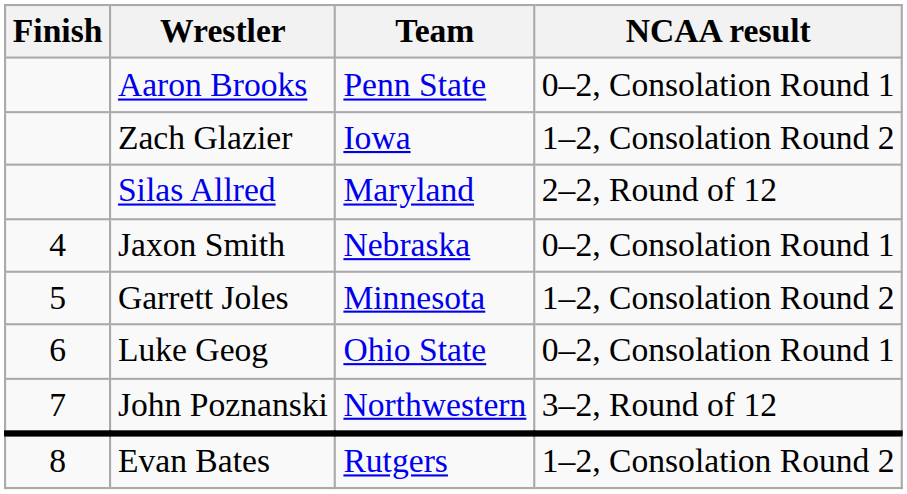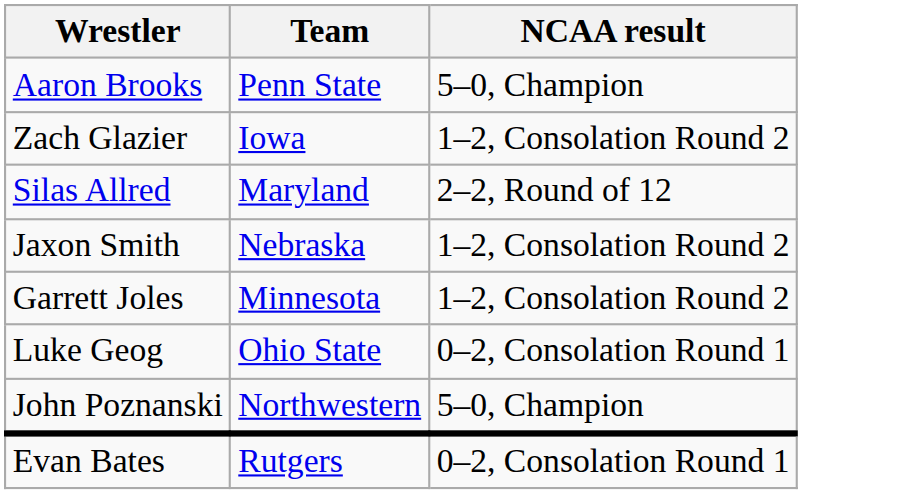 <table class="wikitable" style="text-align:left;">
 <tr>
-<th>Finish</th>
 <th>Wrestler</th>
 <th>Team</th>
 <th>NCAA result</th>
 </tr>
 <tr>
-<td align="center"></td>
 <td><a href='#'>Aaron Brooks</a></td>
 <td><a href='#'>Penn State</a></td>
-<td>0–2, Consolation Round 1</td>
+<td>5–0, Champion</td>
 </tr>
 <tr>
-<td align="center"></td>
 <td>Zach Glazier</td>
 <td><a href='#'>Iowa</a></td>
 <td>1–2, Consolation Round 2</td>
 </tr>
 <tr>
-<td align="center"></td>
 <td><a href='#'>Silas Allred</a></td>
 <td><a href='#'>Maryland</a></td>
 <td>2–2, Round of 12</td>
 </tr>
 <tr>
-<td align="center">4</td>
 <td>Jaxon Smith</td>
 <td><a href='#'>Nebraska</a></td>
-<td>0–2, Consolation Round 1</td>
+<td>1–2, Consolation Round 2</td>
 </tr>
 <tr>
-<td align="center">5</td>
 <td>Garrett Joles</td>
 <td><a href='#'>Minnesota</a></td>
 <td>1–2, Consolation Round 2</td>
 </tr>
 <tr>
-<td align="center">6</td>
 <td>Luke Geog</td>
 <td><a href='#'>Ohio State</a></td>
 <td>0–2, Consolation Round 1</td>
 </tr>
 <tr>
-<td align="center">7</td>
 <td>John Poznanski</td>
 <td><a href='#'>Northwestern</a></td>
-<td>3–2, Round of 12</td>
+<td>5–0, Champion</td>
 </tr>
 <tr style="border-top:3px solid black">
-<td align="center">8</td>
 <td>Evan Bates</td>
 <td><a href='#'>Rutgers</a></td>
-<td>1–2, Consolation Round 2</td>
+<td>0–2, Consolation Round 1</td>
 </tr>
 </table>
